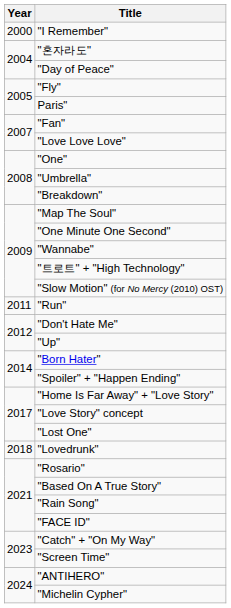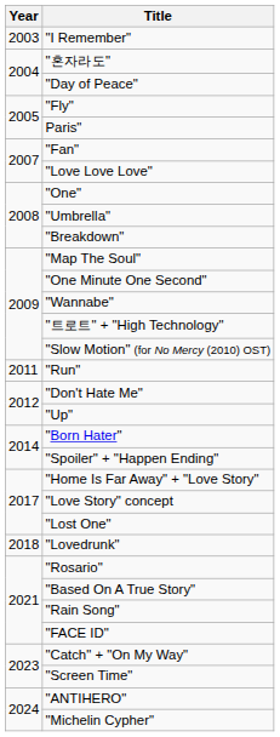 <table class="wikitable">
 <tr>
 <th>Year</th>
 <th>Title</th>
 </tr>
 <tr>
-<td>2000</td>
+<td>2003</td>
 <td>"I Remember"</td>
 </tr>
 <tr>
 <td rowspan="2">2004</td>
 <td>"혼자라도"</td>
 </tr>
 <tr>
 <td>"Day of Peace"</td>
 </tr>
 <tr>
 <td rowspan="2">2005</td>
 <td>"Fly"</td>
 </tr>
 <tr>
 <td>Paris"</td>
 </tr>
 <tr>
 <td rowspan="2">2007</td>
 <td>"Fan"</td>
 </tr>
 <tr>
 <td>"Love Love Love"</td>
 </tr>
 <tr>
 <td rowspan="3">2008</td>
 <td>"One"</td>
 </tr>
 <tr>
 <td>"Umbrella"</td>
 </tr>
 <tr>
 <td>"Breakdown"</td>
 </tr>
 <tr>
 <td rowspan="5">2009</td>
 <td>"Map The Soul"</td>
 </tr>
 <tr>
 <td>"One Minute One Second"</td>
 </tr>
 <tr>
 <td>"Wannabe"</td>
 </tr>
 <tr>
 <td>"트로트" + "High Technology"</td>
 </tr>
 <tr>
 <td>"Slow Motion" <small>(for <em>No Mercy</em> (2010) OST)</small></td>
 </tr>
 <tr>
 <td>2011</td>
 <td>"Run"</td>
 </tr>
 <tr>
 <td rowspan="2">2012</td>
 <td>"Don't Hate Me"</td>
 </tr>
 <tr>
 <td>"Up"</td>
 </tr>
 <tr>
 <td rowspan="2">2014</td>
 <td>"<a href='#'>Born Hater</a>"</td>
 </tr>
 <tr>
 <td>"Spoiler" + "Happen Ending"</td>
 </tr>
 <tr>
 <td rowspan="3">2017</td>
 <td>"Home Is Far Away" + "Love Story"</td>
 </tr>
 <tr>
 <td>"Love Story" concept</td>
 </tr>
 <tr>
 <td>"Lost One"</td>
 </tr>
 <tr>
 <td>2018</td>
 <td>"Lovedrunk"</td>
 </tr>
 <tr>
 <td rowspan="4">2021</td>
 <td>"Rosario"</td>
 </tr>
 <tr>
 <td>"Based On A True Story"</td>
 </tr>
 <tr>
 <td>"Rain Song"</td>
 </tr>
 <tr>
 <td>"FACE ID"</td>
 </tr>
 <tr>
 <td rowspan="2">2023</td>
 <td>"Catch" + "On My Way"</td>
 </tr>
 <tr>
 <td>"Screen Time"</td>
 </tr>
 <tr>
 <td rowspan="2">2024</td>
 <td>"ANTIHERO"</td>
 </tr>
 <tr>
 <td>"Michelin Cypher"</td>
 </tr>
 </table>
